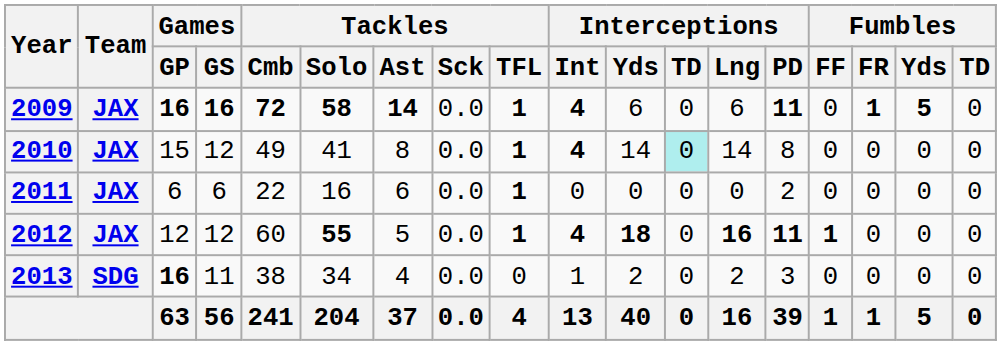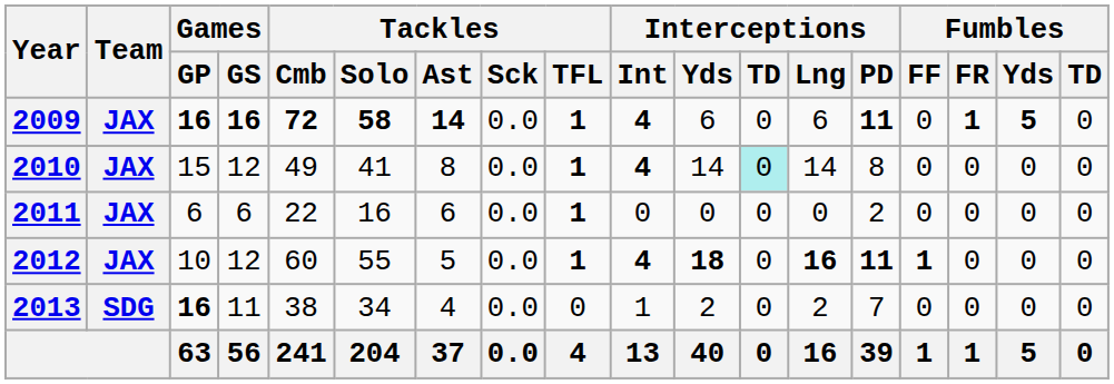 <table class="wikitable" style="text-align:center">
 <tr>
 <th rowspan="2">Year</th>
 <th rowspan="2">Team</th>
 <th colspan="2">Games</th>
 <th colspan="5">Tackles</th>
 <th colspan="5">Interceptions</th>
 <th colspan="4">Fumbles</th>
 </tr>
 <tr>
 <th>GP</th>
 <th>GS</th>
 <th>Cmb</th>
 <th>Solo</th>
 <th>Ast</th>
 <th>Sck</th>
 <th>TFL</th>
 <th>Int</th>
 <th>Yds</th>
 <th>TD</th>
 <th>Lng</th>
 <th>PD</th>
 <th>FF</th>
 <th>FR</th>
 <th>Yds</th>
 <th>TD</th>
 </tr>
 <tr>
 <th><a href='#'>2009</a></th>
 <th><a href='#'>JAX</a></th>
 <td><strong>16</strong></td>
 <td><strong>16</strong></td>
 <td><strong>72</strong></td>
 <td><strong>58</strong></td>
 <td><strong>14</strong></td>
 <td>0.0</td>
 <td><strong>1</strong></td>
 <td><strong>4</strong></td>
 <td>6</td>
 <td>0</td>
 <td>6</td>
 <td><strong>11</strong></td>
 <td>0</td>
 <td><strong>1</strong></td>
 <td><strong>5</strong></td>
 <td>0</td>
 </tr>
 <tr>
 <th><a href='#'>2010</a></th>
 <th><a href='#'>JAX</a></th>
 <td>15</td>
 <td>12</td>
 <td>49</td>
 <td>41</td>
 <td>8</td>
 <td>0.0</td>
 <td><strong>1</strong></td>
 <td><strong>4</strong></td>
 <td>14</td>
 <td style="background: paleturquoise;">0</td>
 <td>14</td>
 <td>8</td>
 <td>0</td>
 <td>0</td>
 <td>0</td>
 <td>0</td>
 </tr>
 <tr>
 <th><a href='#'>2011</a></th>
 <th><a href='#'>JAX</a></th>
 <td>6</td>
 <td>6</td>
 <td>22</td>
 <td>16</td>
 <td>6</td>
 <td>0.0</td>
 <td><strong>1</strong></td>
 <td>0</td>
 <td>0</td>
 <td>0</td>
 <td>0</td>
 <td>2</td>
 <td>0</td>
 <td>0</td>
 <td>0</td>
 <td>0</td>
 </tr>
 <tr>
 <th><a href='#'>2012</a></th>
 <th><a href='#'>JAX</a></th>
-<td>12</td>
+<td>10</td>
 <td>12</td>
 <td>60</td>
-<td><strong>55</strong></td>
+<td>55</td>
 <td>5</td>
 <td>0.0</td>
 <td><strong>1</strong></td>
 <td><strong>4</strong></td>
 <td><strong>18</strong></td>
 <td>0</td>
 <td><strong>16</strong></td>
 <td><strong>11</strong></td>
 <td><strong>1</strong></td>
 <td>0</td>
 <td>0</td>
 <td>0</td>
 </tr>
 <tr>
 <th><a href='#'>2013</a></th>
 <th><a href='#'>SDG</a></th>
 <td><strong>16</strong></td>
 <td>11</td>
 <td>38</td>
 <td>34</td>
 <td>4</td>
 <td>0.0</td>
 <td>0</td>
 <td>1</td>
 <td>2</td>
 <td>0</td>
 <td>2</td>
-<td>3</td>
+<td>7</td>
 <td>0</td>
 <td>0</td>
 <td>0</td>
 <td>0</td>
 </tr>
 <tr>
 <th colspan="2"></th>
 <th>63</th>
 <th>56</th>
 <th>241</th>
 <th>204</th>
 <th>37</th>
 <th>0.0</th>
 <th>4</th>
 <th>13</th>
 <th>40</th>
 <th>0</th>
 <th>16</th>
 <th>39</th>
 <th>1</th>
 <th>1</th>
 <th>5</th>
 <th>0</th>
 </tr>
 </table>
